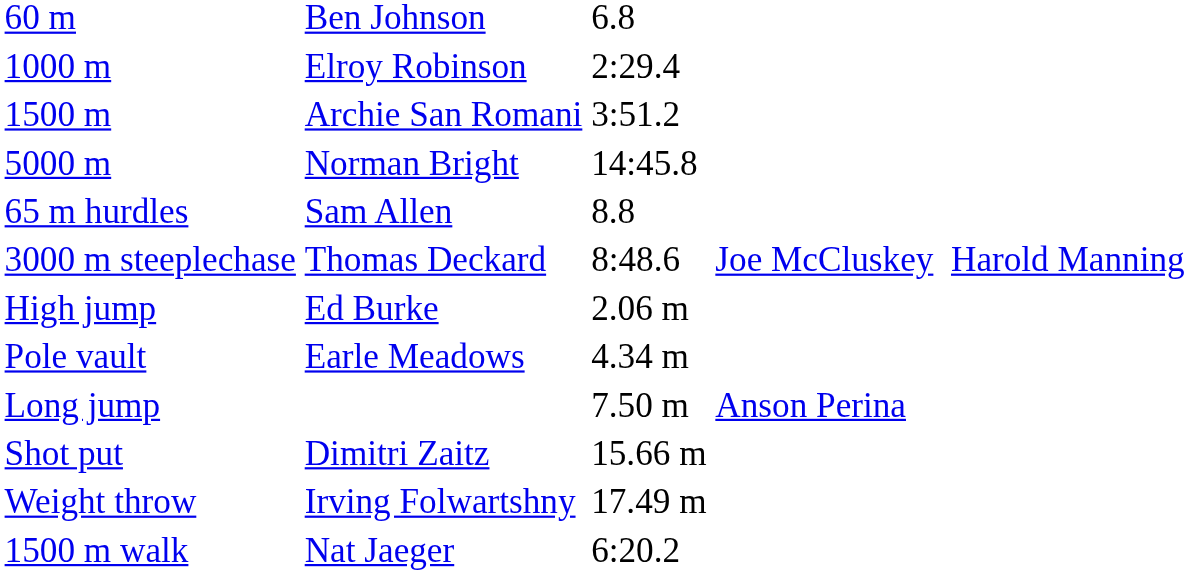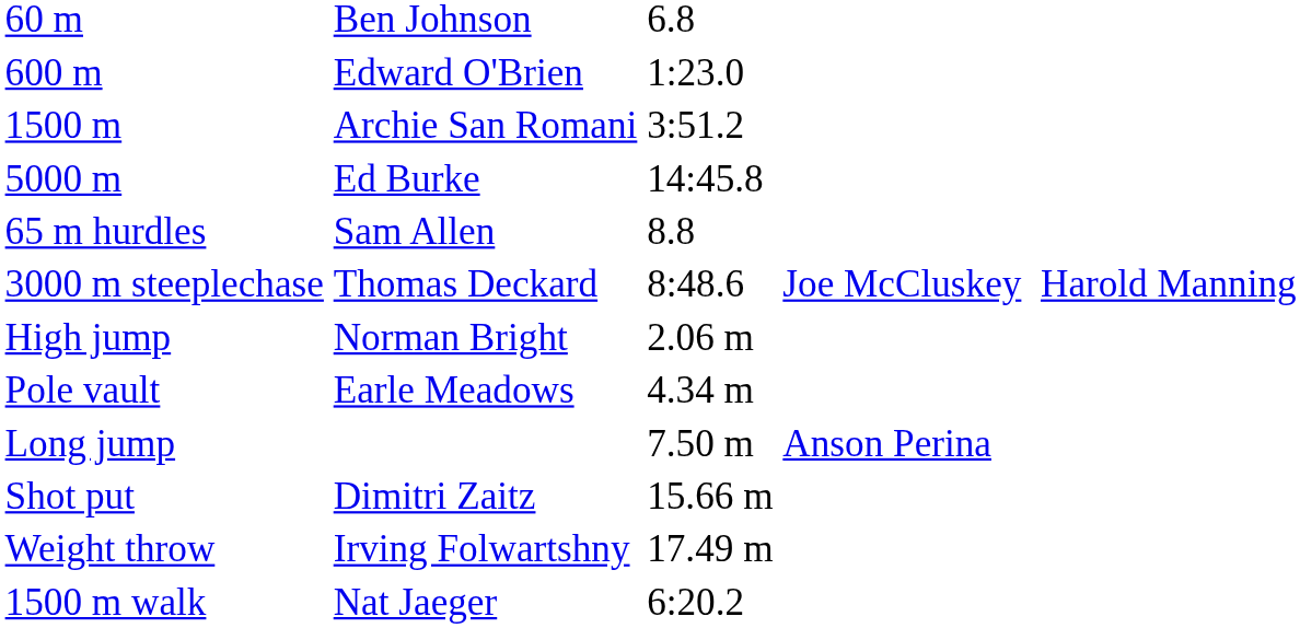 <table>
 <tr>
 <td><a href='#'>60 m</a></td>
 <td><a href='#'>Ben Johnson</a></td>
 <td>6.8</td>
 <td></td>
 <td></td>
 <td></td>
 <td></td>
 </tr>
 <tr>
-<td><a href='#'>1000 m</a></td>
-<td><a href='#'>Elroy Robinson</a></td>
-<td>2:29.4</td>
+<td><a href='#'>600 m</a></td>
+<td><a href='#'>Edward O'Brien</a></td>
+<td>1:23.0</td>
 <td></td>
 <td></td>
 <td></td>
 <td></td>
 </tr>
 <tr>
 <td><a href='#'>1500 m</a></td>
 <td><a href='#'>Archie San Romani</a></td>
 <td>3:51.2</td>
 <td></td>
 <td></td>
 <td></td>
 <td></td>
 </tr>
 <tr>
 <td><a href='#'>5000 m</a></td>
-<td><a href='#'>Norman Bright</a></td>
+<td><a href='#'>Ed Burke</a></td>
 <td>14:45.8</td>
 <td></td>
 <td></td>
 <td></td>
 <td></td>
 </tr>
 <tr>
 <td><a href='#'>65 m hurdles</a></td>
 <td><a href='#'>Sam Allen</a></td>
 <td>8.8</td>
 <td></td>
 <td></td>
 <td></td>
 <td></td>
 </tr>
 <tr>
 <td><a href='#'>3000 m steeplechase</a></td>
 <td><a href='#'>Thomas Deckard</a></td>
 <td>8:48.6</td>
 <td><a href='#'>Joe McCluskey</a></td>
 <td></td>
 <td><a href='#'>Harold Manning</a></td>
 <td></td>
 </tr>
 <tr>
 <td><a href='#'>High jump</a></td>
-<td><a href='#'>Ed Burke</a></td>
+<td><a href='#'>Norman Bright</a></td>
 <td>2.06 m</td>
 <td></td>
 <td></td>
 <td></td>
 <td></td>
 </tr>
 <tr>
 <td><a href='#'>Pole vault</a></td>
 <td><a href='#'>Earle Meadows</a></td>
 <td>4.34 m</td>
 <td></td>
 <td></td>
 <td></td>
 <td></td>
 </tr>
 <tr>
 <td><a href='#'>Long jump</a></td>
 <td></td>
 <td>7.50 m</td>
 <td><a href='#'>Anson Perina</a></td>
 <td></td>
 <td></td>
 <td></td>
 </tr>
 <tr>
 <td><a href='#'>Shot put</a></td>
 <td><a href='#'>Dimitri Zaitz</a></td>
 <td>15.66 m</td>
 <td></td>
 <td></td>
 <td></td>
 <td></td>
 </tr>
 <tr>
 <td><a href='#'>Weight throw</a></td>
 <td><a href='#'>Irving Folwartshny</a></td>
 <td>17.49 m</td>
 <td></td>
 <td></td>
 <td></td>
 <td></td>
 </tr>
 <tr>
 <td><a href='#'>1500 m walk</a></td>
 <td><a href='#'>Nat Jaeger</a></td>
 <td>6:20.2</td>
 <td></td>
 <td></td>
 <td></td>
 <td></td>
 </tr>
 </table>
